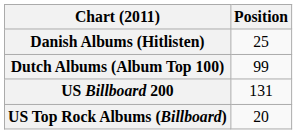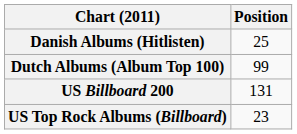 <table class="wikitable sortable plainrowheaders" style="text-align:center">
 <tr>
 <th scope="col">Chart (2011)</th>
 <th scope="col">Position</th>
 </tr>
 <tr>
 <th scope="row">Danish Albums (Hitlisten)</th>
 <td>25</td>
 </tr>
 <tr>
 <th scope="row">Dutch Albums (Album Top 100)</th>
 <td>99</td>
 </tr>
 <tr>
 <th scope="row">US <em>Billboard</em> 200</th>
 <td>131</td>
 </tr>
 <tr>
 <th scope="row">US Top Rock Albums (<em>Billboard</em>)</th>
-<td>20</td>
+<td>23</td>
 </tr>
 </table>
